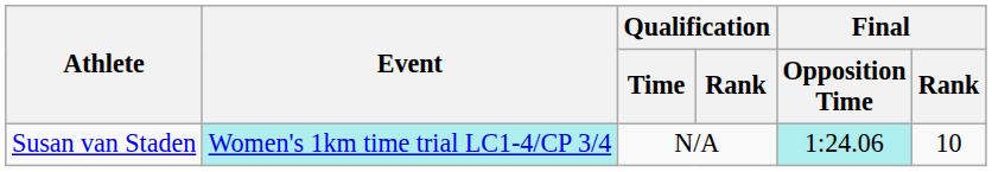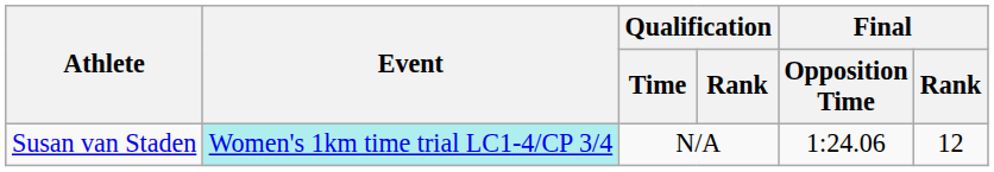 <table class=wikitable style="font-size:90%">
 <tr>
 <th rowspan="2">Athlete</th>
 <th rowspan="2">Event</th>
 <th colspan="2">Qualification</th>
 <th colspan="2">Final</th>
 </tr>
 <tr>
 <th>Time</th>
 <th>Rank</th>
 <th>Opposition<br>Time</th>
 <th>Rank</th>
 </tr>
 <tr>
 <td><a href='#'>Susan van Staden</a></td>
 <td style="background: paleturquoise;"><a href='#'>Women's 1km time trial LC1-4/CP 3/4</a></td>
 <td align="center" colspan="2">N/A</td>
-<td align="center" style="background: paleturquoise;">1:24.06</td>
-<td align="center">10</td>
+<td align="center">1:24.06</td>
+<td align="center">12</td>
 </tr>
 </table>
